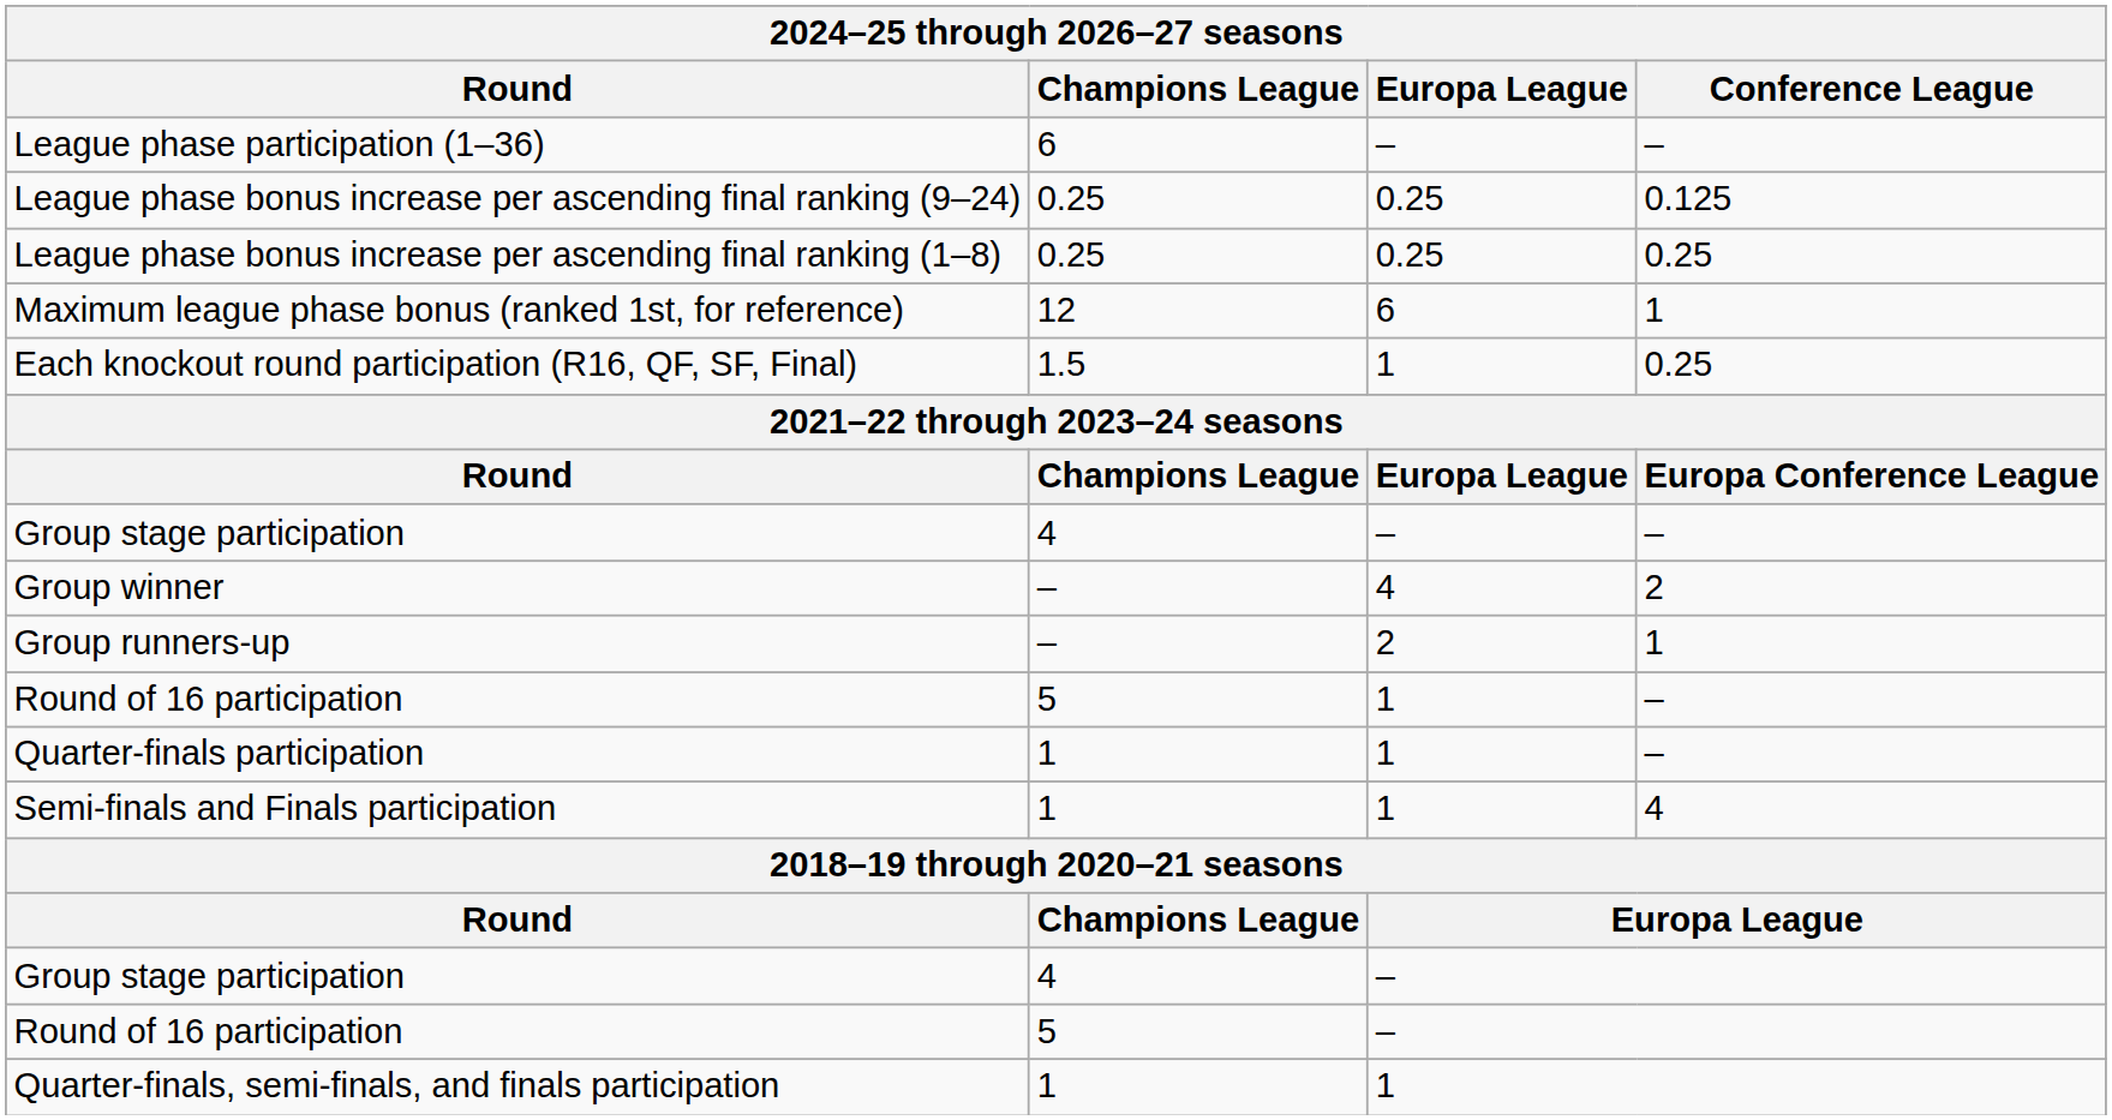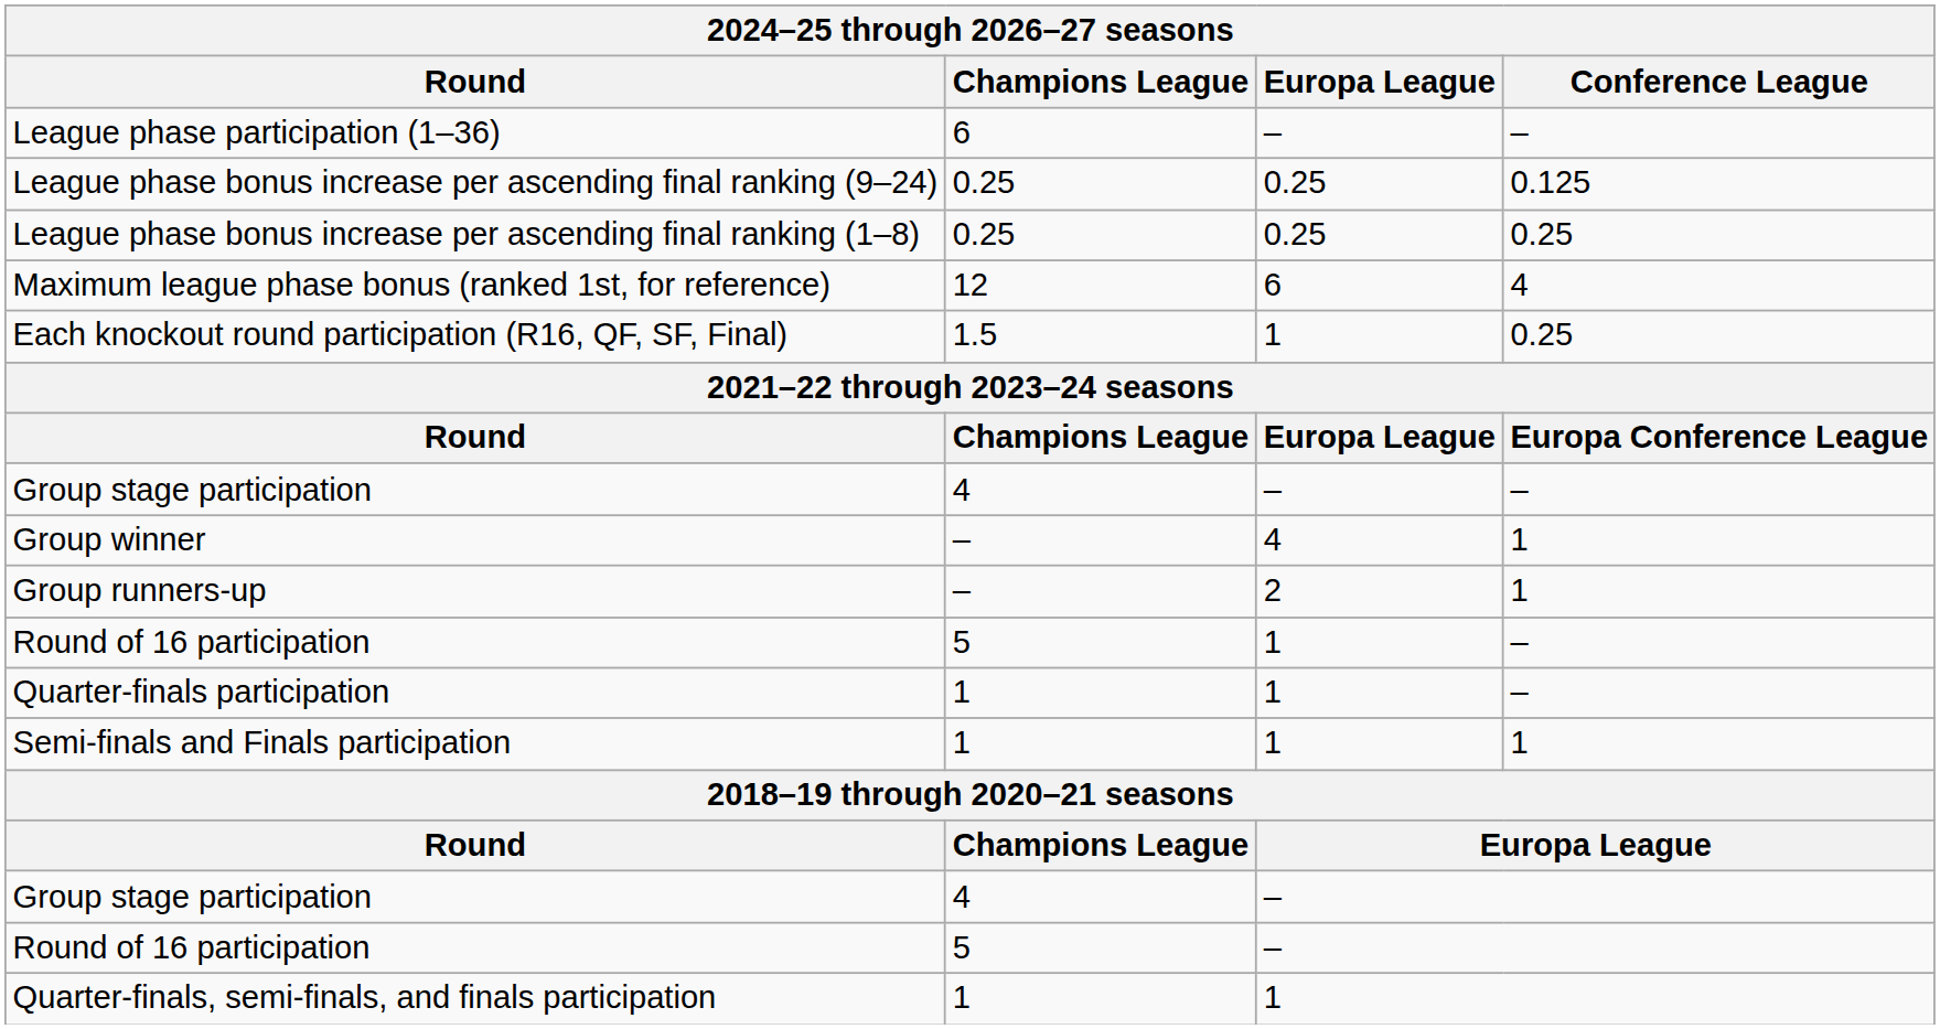 <table class="wikitable">
 <tr>
 <th colspan="4">2024–25 through 2026–27 seasons</th>
 </tr>
 <tr>
 <th>Round</th>
 <th>Champions League</th>
 <th>Europa League</th>
 <th>Conference League</th>
 </tr>
 <tr>
 <td>League phase participation (1–36)</td>
 <td>6</td>
 <td>–</td>
 <td>–</td>
 </tr>
 <tr>
 <td>League phase bonus increase per ascending final ranking (9–24)</td>
 <td>0.25</td>
 <td>0.25</td>
 <td>0.125</td>
 </tr>
 <tr>
 <td>League phase bonus increase per ascending final ranking (1–8)</td>
 <td>0.25</td>
 <td>0.25</td>
 <td>0.25</td>
 </tr>
 <tr>
 <td>Maximum league phase bonus (ranked 1st, for reference)</td>
 <td>12</td>
 <td>6</td>
-<td>1</td>
+<td>4</td>
 </tr>
 <tr>
 <td>Each knockout round participation (R16, QF, SF, Final)</td>
 <td>1.5</td>
 <td>1</td>
 <td>0.25</td>
 </tr>
 <tr>
 <th colspan="4">2021–22 through 2023–24 seasons</th>
 </tr>
 <tr>
 <th>Round</th>
 <th>Champions League</th>
 <th>Europa League</th>
 <th>Europa Conference League</th>
 </tr>
 <tr>
 <td>Group stage participation</td>
 <td>4</td>
 <td>–</td>
 <td>–</td>
 </tr>
 <tr>
 <td>Group winner</td>
 <td>–</td>
 <td>4</td>
-<td>2</td>
+<td>1</td>
 </tr>
 <tr>
 <td>Group runners-up</td>
 <td>–</td>
 <td>2</td>
 <td>1</td>
 </tr>
 <tr>
 <td>Round of 16 participation</td>
 <td>5</td>
 <td>1</td>
 <td>–</td>
 </tr>
 <tr>
 <td>Quarter-finals participation</td>
 <td>1</td>
 <td>1</td>
 <td>–</td>
 </tr>
 <tr>
 <td>Semi-finals and Finals participation</td>
 <td>1</td>
 <td>1</td>
-<td>4</td>
+<td>1</td>
 </tr>
 <tr>
 <th colspan="4">2018–19 through 2020–21 seasons</th>
 </tr>
 <tr>
 <th>Round</th>
 <th>Champions League</th>
 <th colspan="2">Europa League</th>
 </tr>
 <tr>
 <td>Group stage participation</td>
 <td>4</td>
 <td colspan="2">–</td>
 </tr>
 <tr>
 <td>Round of 16 participation</td>
 <td>5</td>
 <td colspan="2">–</td>
 </tr>
 <tr>
 <td>Quarter-finals, semi-finals, and finals participation</td>
 <td>1</td>
 <td colspan="2">1</td>
 </tr>
 </table>
